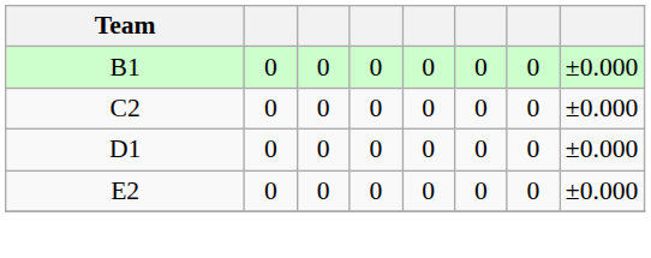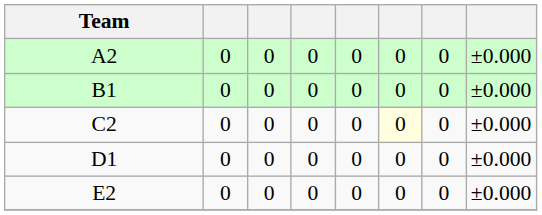 <table class="wikitable" style="text-align:center">
 <tr>
 <th style="width:140px;">Team</th>
 <th style="width:25px;"></th>
 <th style="width:25px;"></th>
 <th style="width:25px;"></th>
 <th style="width:25px;"></th>
 <th style="width:25px;"></th>
 <th style="width:25px;"></th>
 <th style="width:40px;"></th>
+</tr>
+<tr style="background:#cfc;">
+<td>A2</td>
+<td>0</td>
+<td>0</td>
+<td>0</td>
+<td>0</td>
+<td>0</td>
+<td>0</td>
+<td>±0.000</td>
 </tr>
 <tr style="background:#cfc;">
 <td>B1</td>
 <td>0</td>
 <td>0</td>
 <td>0</td>
 <td>0</td>
 <td>0</td>
 <td>0</td>
 <td>±0.000</td>
 </tr>
 <tr>
 <td>C2</td>
 <td>0</td>
 <td>0</td>
 <td>0</td>
 <td>0</td>
-<td>0</td>
+<td style="background: lightyellow;">0</td>
 <td>0</td>
 <td>±0.000</td>
 </tr>
 <tr>
 <td>D1</td>
 <td>0</td>
 <td>0</td>
 <td>0</td>
 <td>0</td>
 <td>0</td>
 <td>0</td>
 <td>±0.000</td>
 </tr>
 <tr>
 <td>E2</td>
 <td>0</td>
 <td>0</td>
 <td>0</td>
 <td>0</td>
 <td>0</td>
 <td>0</td>
 <td>±0.000</td>
 </tr>
 <tr>
 </tr>
 </table>
